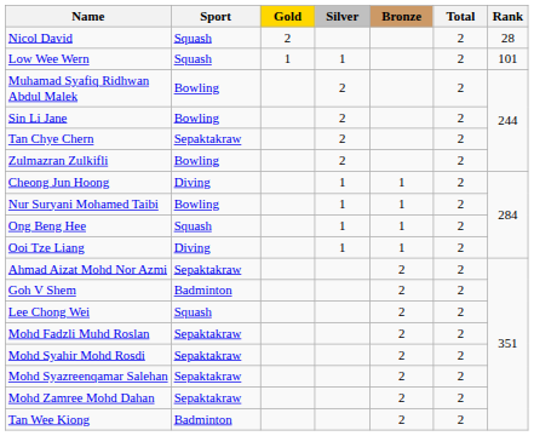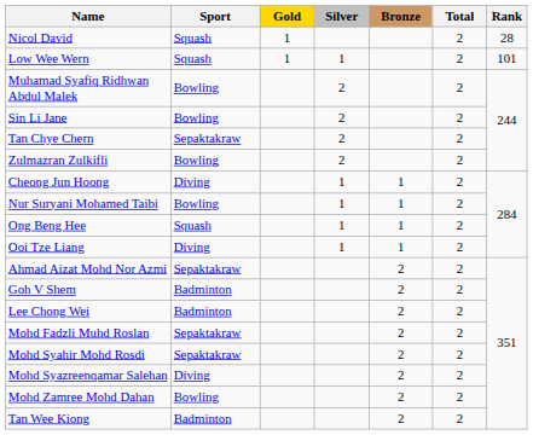 <table class="wikitable sortable" style="text-align:center; font-size:95%">
 <tr>
 <th width=200>Name</th>
 <th width=100>Sport</th>
 <td bgcolor=gold width=60><strong>Gold</strong></td>
 <td bgcolor=silver width=60><strong>Silver</strong></td>
 <td bgcolor=#cc9966 width=70><strong>Bronze</strong></td>
 <th width=60>Total</th>
 <th width=40>Rank</th>
 </tr>
 <tr>
 <td align=left><a href='#'>Nicol David</a></td>
 <td align=left><a href='#'>Squash</a></td>
-<td>2</td>
+<td>1</td>
 <td></td>
 <td></td>
 <td>2</td>
 <td>28</td>
 </tr>
 <tr>
 <td align=left><a href='#'>Low Wee Wern</a></td>
 <td align=left><a href='#'>Squash</a></td>
 <td>1</td>
 <td>1</td>
 <td></td>
 <td>2</td>
 <td>101</td>
 </tr>
 <tr>
 <td align=left><a href='#'>Muhamad Syafiq Ridhwan Abdul Malek</a></td>
 <td align=left><a href='#'>Bowling</a></td>
 <td></td>
 <td>2</td>
 <td></td>
 <td>2</td>
 <td rowspan=4>244</td>
 </tr>
 <tr>
 <td align=left><a href='#'>Sin Li Jane</a></td>
 <td align=left><a href='#'>Bowling</a></td>
 <td></td>
 <td>2</td>
 <td></td>
 <td>2</td>
 </tr>
 <tr>
 <td align=left><a href='#'>Tan Chye Chern</a></td>
 <td align=left><a href='#'>Sepaktakraw</a></td>
 <td></td>
 <td>2</td>
 <td></td>
 <td>2</td>
 </tr>
 <tr>
 <td align=left><a href='#'>Zulmazran Zulkifli</a></td>
 <td align=left><a href='#'>Bowling</a></td>
 <td></td>
 <td>2</td>
 <td></td>
 <td>2</td>
 </tr>
 <tr>
 <td align=left><a href='#'>Cheong Jun Hoong</a></td>
 <td align=left><a href='#'>Diving</a></td>
 <td></td>
 <td>1</td>
 <td>1</td>
 <td>2</td>
 <td rowspan=4>284</td>
 </tr>
 <tr>
 <td align=left><a href='#'>Nur Suryani Mohamed Taibi</a></td>
 <td align=left><a href='#'>Bowling</a></td>
 <td></td>
 <td>1</td>
 <td>1</td>
 <td>2</td>
 </tr>
 <tr>
 <td align=left><a href='#'>Ong Beng Hee</a></td>
 <td align=left><a href='#'>Squash</a></td>
 <td></td>
 <td>1</td>
 <td>1</td>
 <td>2</td>
 </tr>
 <tr>
 <td align=left><a href='#'>Ooi Tze Liang</a></td>
 <td align=left><a href='#'>Diving</a></td>
 <td></td>
 <td>1</td>
 <td>1</td>
 <td>2</td>
 </tr>
 <tr>
 <td align=left><a href='#'>Ahmad Aizat Mohd Nor Azmi</a></td>
 <td align=left><a href='#'>Sepaktakraw</a></td>
 <td></td>
 <td></td>
 <td>2</td>
 <td>2</td>
 <td rowspan=8>351</td>
 </tr>
 <tr>
 <td align=left><a href='#'>Goh V Shem</a></td>
 <td align=left><a href='#'>Badminton</a></td>
 <td></td>
 <td></td>
 <td>2</td>
 <td>2</td>
 </tr>
 <tr>
 <td align=left><a href='#'>Lee Chong Wei</a></td>
-<td align=left><a href='#'>Squash</a></td>
+<td align=left><a href='#'>Badminton</a></td>
 <td></td>
 <td></td>
 <td>2</td>
 <td>2</td>
 </tr>
 <tr>
 <td align=left><a href='#'>Mohd Fadzli Muhd Roslan</a></td>
 <td align=left><a href='#'>Sepaktakraw</a></td>
 <td></td>
 <td></td>
 <td>2</td>
 <td>2</td>
 </tr>
 <tr>
 <td align=left><a href='#'>Mohd Syahir Mohd Rosdi</a></td>
 <td align=left><a href='#'>Sepaktakraw</a></td>
 <td></td>
 <td></td>
 <td>2</td>
 <td>2</td>
 </tr>
 <tr>
 <td align=left><a href='#'>Mohd Syazreenqamar Salehan</a></td>
-<td align=left><a href='#'>Sepaktakraw</a></td>
+<td align=left><a href='#'>Diving</a></td>
 <td></td>
 <td></td>
 <td>2</td>
 <td>2</td>
 </tr>
 <tr>
 <td align=left><a href='#'>Mohd Zamree Mohd Dahan</a></td>
-<td align=left><a href='#'>Sepaktakraw</a></td>
+<td align=left><a href='#'>Bowling</a></td>
 <td></td>
 <td></td>
 <td>2</td>
 <td>2</td>
 </tr>
 <tr>
 <td align=left><a href='#'>Tan Wee Kiong</a></td>
 <td align=left><a href='#'>Badminton</a></td>
 <td></td>
 <td></td>
 <td>2</td>
 <td>2</td>
 </tr>
 </table>
